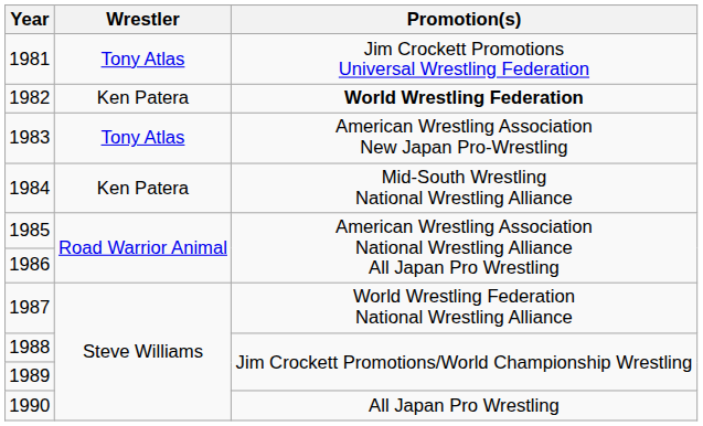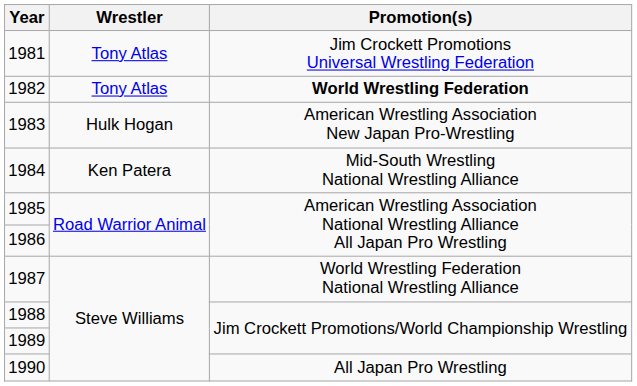 <table class="wikitable sortable" style="text-align: center">
 <tr>
 <th>Year</th>
 <th>Wrestler</th>
 <th>Promotion(s)</th>
 </tr>
 <tr>
 <td>1981</td>
 <td><a href='#'>Tony Atlas</a></td>
 <td>Jim Crockett Promotions<br><a href='#'>Universal Wrestling Federation</a></td>
 </tr>
 <tr>
 <td>1982</td>
-<td>Ken Patera</td>
+<td><a href='#'>Tony Atlas</a></td>
 <td><strong>World Wrestling Federation</strong></td>
 </tr>
 <tr>
 <td>1983</td>
-<td><a href='#'>Tony Atlas</a></td>
+<td>Hulk Hogan</td>
 <td>American Wrestling Association<br>New Japan Pro-Wrestling</td>
 </tr>
 <tr>
 <td>1984</td>
 <td>Ken Patera</td>
 <td>Mid-South Wrestling<br>National Wrestling Alliance</td>
 </tr>
 <tr>
 <td>1985</td>
 <td rowspan=2><a href='#'>Road Warrior Animal</a></td>
 <td rowspan=2>American Wrestling Association<br>National Wrestling Alliance<br>All Japan Pro Wrestling</td>
 </tr>
 <tr>
 <td>1986</td>
 </tr>
 <tr>
 <td>1987</td>
 <td rowspan=4>Steve Williams</td>
 <td>World Wrestling Federation<br>National Wrestling Alliance</td>
 </tr>
 <tr>
 <td>1988</td>
 <td rowspan=2>Jim Crockett Promotions/World Championship Wrestling</td>
 </tr>
 <tr>
 <td>1989</td>
 </tr>
 <tr>
 <td>1990</td>
 <td>All Japan Pro Wrestling</td>
 </tr>
 </table>
